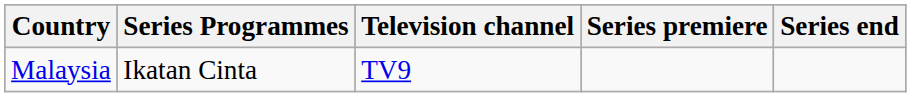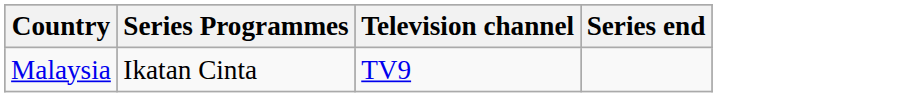 <table class="wikitable">
 <tr>
 <th>Country</th>
 <th>Series Programmes</th>
 <th>Television channel</th>
-<th>Series premiere</th>
 <th>Series end</th>
 </tr>
 <tr>
 <td><a href='#'>Malaysia</a></td>
 <td>Ikatan Cinta</td>
 <td><a href='#'>TV9</a></td>
 <td></td>
-<td></td>
 </tr>
 </table>
